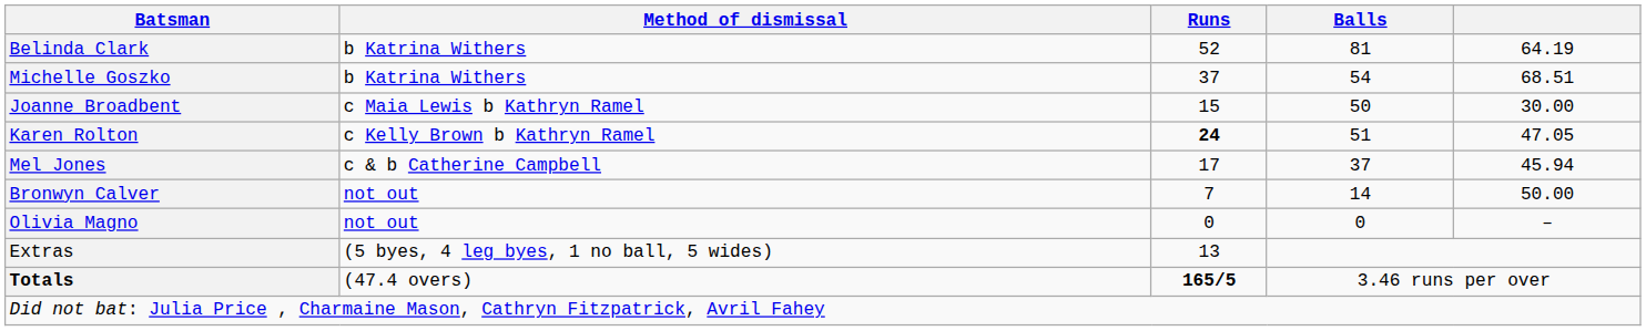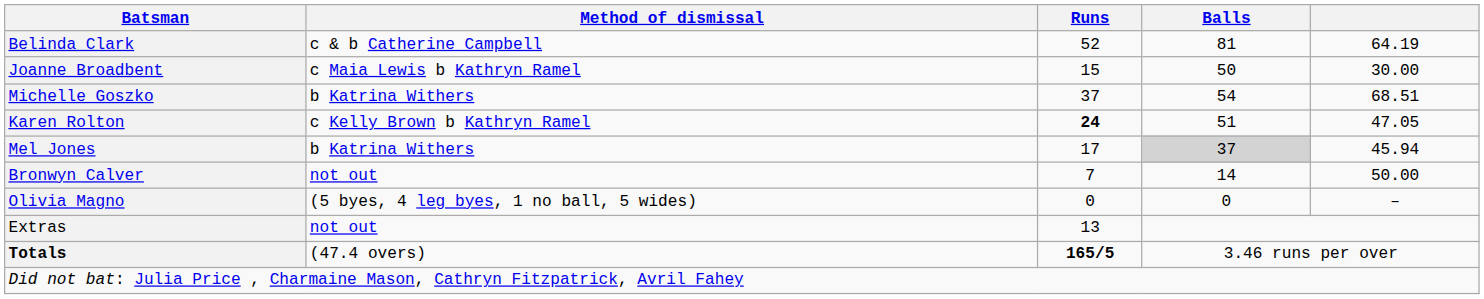 <table cellpadding="1" style="border:gray solid 1px; text-align:center; width:60%;" class="wikitable">
 <tr>
 <th scope="col"><a href='#'>Batsman</a></th>
 <th scope="col"><a href='#'>Method of dismissal</a></th>
 <th scope="col"><a href='#'>Runs</a></th>
 <th scope="col"><a href='#'>Balls</a></th>
 <th scope="col"></th>
 </tr>
 <tr>
 <th scope="row" style="font-weight: normal; text-align: left;"><a href='#'>Belinda Clark</a> </th>
-<td style=" text-align: left;">b <a href='#'>Katrina Withers</a></td>
+<td style=" text-align: left;">c & b <a href='#'>Catherine Campbell</a></td>
 <td>52</td>
 <td>81</td>
 <td>64.19</td>
+</tr>
+<tr>
+<th scope="row" style="font-weight: normal; text-align: left;"><a href='#'>Joanne Broadbent</a></th>
+<td style=" text-align: left;">c <a href='#'>Maia Lewis</a> b <a href='#'>Kathryn Ramel</a></td>
+<td>15</td>
+<td>50</td>
+<td>30.00</td>
 </tr>
 <tr>
 <th scope="row" style="font-weight: normal; text-align: left;"><a href='#'>Michelle Goszko</a></th>
 <td style=" text-align: left;">b <a href='#'>Katrina Withers</a></td>
 <td>37</td>
 <td>54</td>
 <td>68.51</td>
-</tr>
-<tr>
-<th scope="row" style="font-weight: normal; text-align: left;"><a href='#'>Joanne Broadbent</a></th>
-<td style=" text-align: left;">c <a href='#'>Maia Lewis</a> b <a href='#'>Kathryn Ramel</a></td>
-<td>15</td>
-<td>50</td>
-<td>30.00</td>
 </tr>
 <tr>
 <th scope="row" style="font-weight: normal; text-align: left;"><a href='#'>Karen Rolton</a></th>
 <td style=" text-align: left;">c <a href='#'>Kelly Brown</a> b <a href='#'>Kathryn Ramel</a></td>
 <td><strong>24</strong></td>
 <td>51</td>
 <td>47.05</td>
 </tr>
 <tr>
 <th scope="row" style="font-weight: normal; text-align: left;"><a href='#'>Mel Jones</a></th>
-<td style=" text-align: left;">c & b <a href='#'>Catherine Campbell</a></td>
+<td style=" text-align: left;">b <a href='#'>Katrina Withers</a></td>
 <td>17</td>
-<td>37</td>
+<td style="background: lightgrey;">37</td>
 <td>45.94</td>
 </tr>
 <tr>
 <th scope="row" style="font-weight: normal; text-align: left;"><a href='#'>Bronwyn Calver</a></th>
 <td style=" text-align: left;"><a href='#'>not out</a></td>
 <td>7</td>
 <td>14</td>
 <td>50.00</td>
 </tr>
 <tr>
 <th scope="row" style="font-weight: normal; text-align: left;"><a href='#'>Olivia Magno</a></th>
-<td style=" text-align: left;"><a href='#'>not out</a></td>
+<td style=" text-align: left;">(5 byes, 4 <a href='#'>leg byes</a>, 1 no ball, 5 wides)</td>
 <td>0</td>
 <td>0</td>
 <td>–</td>
 </tr>
 <tr>
 <th scope="row" style="font-weight: normal; text-align: left;">Extras</th>
-<td style=" text-align: left;">(5 byes, 4 <a href='#'>leg byes</a>, 1 no ball, 5 wides)</td>
+<td style=" text-align: left;"><a href='#'>not out</a></td>
 <td>13</td>
 <td colspan="2"></td>
 </tr>
 <tr>
 <th scope="row" style="font-weight: normal; text-align: left;"><strong>Totals</strong></th>
 <td style=" text-align: left;">(47.4 overs)</td>
 <td><strong>165/5</strong></td>
 <td colspan="2">3.46 runs per over</td>
 </tr>
 <tr style="text-align:left;">
 <td colspan="5"><em>Did not bat</em>: <a href='#'>Julia Price</a> , <a href='#'>Charmaine Mason</a>, <a href='#'>Cathryn Fitzpatrick</a>, <a href='#'>Avril Fahey</a></td>
 </tr>
 </table>
